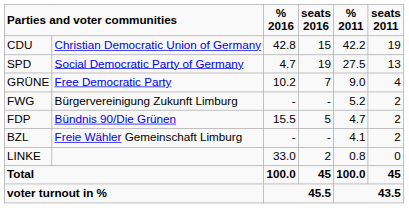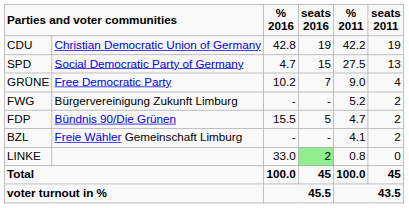 <table class="wikitable">
 <tr -- class="bgcolor5">
 <td colspan="2"><strong>Parties and voter communities</strong></td>
 <td align="center"><strong>%<br>2016</strong></td>
 <td align="center"><strong>seats<br>2016</strong></td>
 <td align="center"><strong>%<br>2011</strong></td>
 <td align="center"><strong>seats<br>2011</strong></td>
 </tr>
 <tr --->
 <td>CDU</td>
 <td><a href='#'>Christian Democratic Union of Germany</a></td>
 <td align="right">42.8</td>
-<td align="right">15</td>
+<td align="right">19</td>
 <td align="right">42.2</td>
 <td align="right">19</td>
 </tr>
 <tr --->
 <td>SPD</td>
 <td><a href='#'>Social Democratic Party of Germany</a></td>
 <td align="right">4.7</td>
-<td align="right">19</td>
+<td align="right">15</td>
 <td align="right">27.5</td>
 <td align="right">13</td>
 </tr>
 <tr --->
 <td>GRÜNE</td>
 <td><a href='#'>Free Democratic Party</a></td>
 <td align="right">10.2</td>
 <td align="right">7</td>
 <td align="right">9.0</td>
 <td align="right">4</td>
 </tr>
 <tr --->
 <td>FWG</td>
 <td>Bürgervereinigung Zukunft Limburg</td>
 <td align="right">-</td>
 <td align="right">-</td>
 <td align="right">5.2</td>
 <td align="right">2</td>
 </tr>
 <tr --->
 <td>FDP</td>
 <td><a href='#'>Bündnis 90/Die Grünen</a></td>
 <td align="right">15.5</td>
 <td align="right">5</td>
 <td align="right">4.7</td>
 <td align="right">2</td>
 </tr>
 <tr --->
 <td>BZL</td>
 <td><a href='#'>Freie Wähler</a> Gemeinschaft Limburg</td>
 <td align="right">-</td>
 <td align="right">-</td>
 <td align="right">4.1</td>
 <td align="right">2</td>
 </tr>
 <tr --->
 <td>LINKE</td>
 <td></td>
 <td align="right">33.0</td>
-<td align="right">2</td>
+<td align="right" style="background: lightgreen;">2</td>
 <td align="right">0.8</td>
 <td align="right">0</td>
 </tr>
 <tr -- class="bgcolor5">
 <td colspan="2"><strong>Total</strong></td>
 <td align="right"><strong>100.0</strong></td>
 <td align="right"><strong>45</strong></td>
 <td align="right"><strong>100.0</strong></td>
 <td align="right"><strong>45</strong></td>
 </tr>
 <tr -- class="bgcolor5">
 <td colspan="2"><strong>voter turnout in %</strong></td>
 <td colspan="2" align="right"><strong>45.5</strong></td>
 <td colspan="2" align="right"><strong>43.5</strong></td>
 </tr>
 </table>
